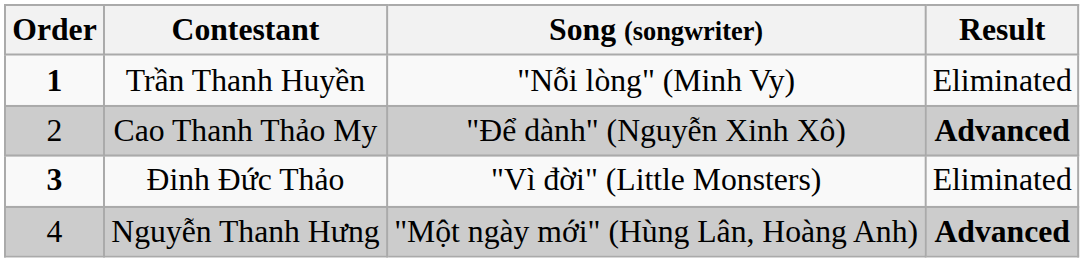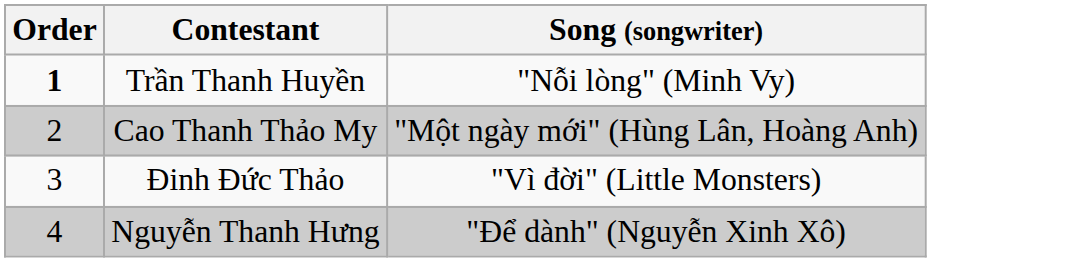 <table class="wikitable plainrowheaders" style="text-align:center;">
 <tr>
 <th scope="col">Order</th>
 <th scope="col">Contestant</th>
 <th scope="col">Song <small>(songwriter)</small></th>
-<th scope="col">Result</th>
 </tr>
 <tr>
 <td><strong>1</strong></td>
 <td>Trần Thanh Huyền</td>
 <td>"Nỗi lòng" (Minh Vy)</td>
-<td>Eliminated</td>
 </tr>
 <tr style="background:#ccc;">
 <td>2</td>
 <td>Cao Thanh Thảo My</td>
-<td>"Để dành" (Nguyễn Xinh Xô)</td>
-<td><strong>Advanced</strong></td>
+<td>"Một ngày mới" (Hùng Lân, Hoàng Anh)</td>
 </tr>
 <tr>
-<td><strong>3</strong></td>
+<td>3</td>
 <td>Đinh Đức Thảo</td>
 <td>"Vì đời" (Little Monsters)</td>
-<td>Eliminated</td>
 </tr>
 <tr style="background:#ccc;">
 <td>4</td>
 <td>Nguyễn Thanh Hưng</td>
-<td>"Một ngày mới" (Hùng Lân, Hoàng Anh)</td>
-<td><strong>Advanced</strong></td>
+<td>"Để dành" (Nguyễn Xinh Xô)</td>
 </tr>
 </table>
